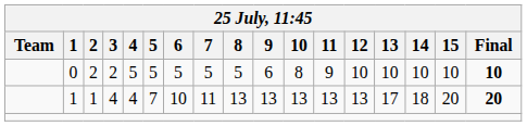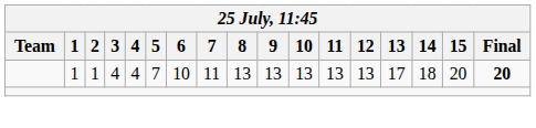 <table class=wikitable style="text-align:center; width: 55%">
 <tr>
 <th colspan=17><em>25 July, 11:45</em></th>
 </tr>
 <tr>
 <th>Team</th>
 <th>1</th>
 <th>2</th>
 <th>3</th>
 <th>4</th>
 <th>5</th>
 <th>6</th>
 <th>7</th>
 <th>8</th>
 <th>9</th>
 <th>10</th>
 <th>11</th>
 <th>12</th>
 <th>13</th>
 <th>14</th>
 <th>15</th>
 <th>Final</th>
 </tr>
 <tr>
-<td align=left></td>
-<td>0</td>
-<td>2</td>
-<td>2</td>
-<td>5</td>
-<td>5</td>
-<td>5</td>
-<td>5</td>
-<td>5</td>
-<td>6</td>
-<td>8</td>
-<td>9</td>
-<td>10</td>
-<td>10</td>
-<td>10</td>
-<td>10</td>
-<td><strong>10</strong></td>
-</tr>
-<tr>
 <td align=left><strong></strong></td>
 <td>1</td>
 <td>1</td>
 <td>4</td>
 <td>4</td>
 <td>7</td>
 <td>10</td>
 <td>11</td>
 <td>13</td>
 <td>13</td>
 <td>13</td>
 <td>13</td>
 <td>13</td>
 <td>17</td>
 <td>18</td>
 <td>20</td>
 <td><strong>20</strong></td>
 </tr>
 <tr>
 <td colspan=17></td>
 </tr>
 </table>
